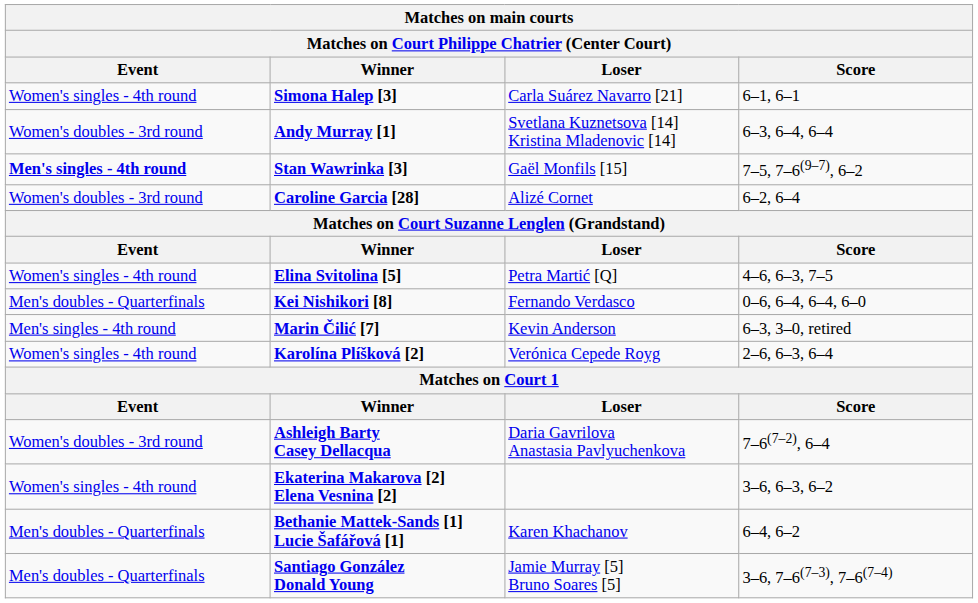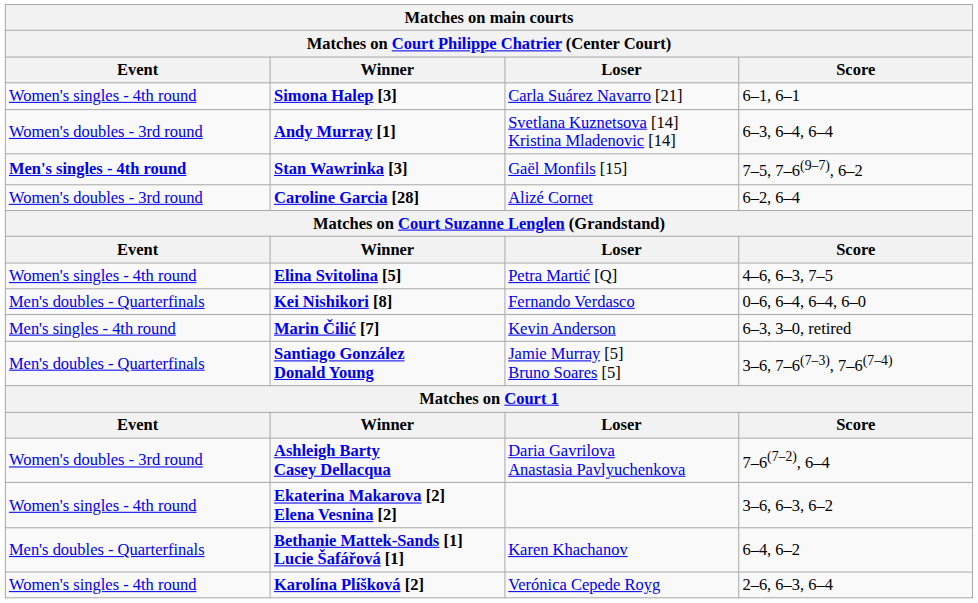 <table class="wikitable collapsible uncollapsed" style=margin:auto>
 <tr>
 <th colspan=4 style=white-space:nowrap>Matches on main courts</th>
 </tr>
 <tr>
 <th colspan=4><strong>Matches on <a href='#'>Court Philippe Chatrier</a> (Center Court)</strong></th>
 </tr>
 <tr>
 <th width=250>Event</th>
 <th width=220>Winner</th>
 <th width=220>Loser</th>
 <th width=220>Score</th>
 </tr>
 <tr>
 <td><a href='#'>Women's singles - 4th round</a></td>
 <td> <strong><a href='#'>Simona Halep</a> [3]</strong></td>
 <td> <a href='#'>Carla Suárez Navarro</a> [21]</td>
 <td>6–1, 6–1</td>
 </tr>
 <tr>
 <td><a href='#'>Women's doubles - 3rd round</a></td>
 <td> <strong><a href='#'>Andy Murray</a> [1]</strong></td>
 <td> <a href='#'>Svetlana Kuznetsova</a> [14]<br>  <a href='#'>Kristina Mladenovic</a> [14]</td>
 <td>6–3, 6–4, 6–4</td>
 </tr>
 <tr>
 <td><strong><a href='#'>Men's singles - 4th round</a></strong></td>
 <td> <strong><a href='#'>Stan Wawrinka</a> [3]</strong></td>
 <td> <a href='#'>Gaël Monfils</a> [15]</td>
 <td>7–5, 7–6<sup>(9–7)</sup>, 6–2</td>
 </tr>
 <tr>
 <td><a href='#'>Women's doubles - 3rd round</a></td>
 <td> <strong><a href='#'>Caroline Garcia</a> [28]</strong></td>
 <td> <a href='#'>Alizé Cornet</a></td>
 <td>6–2, 6–4</td>
 </tr>
 <tr>
 <th colspan=4><strong>Matches on <a href='#'>Court Suzanne Lenglen</a> (Grandstand)</strong></th>
 </tr>
 <tr>
 <th width=250>Event</th>
 <th width=220>Winner</th>
 <th width=220>Loser</th>
 <th width=220>Score</th>
 </tr>
 <tr>
 <td><a href='#'>Women's singles - 4th round</a></td>
 <td> <strong><a href='#'>Elina Svitolina</a> [5]</strong></td>
 <td> <a href='#'>Petra Martić</a> [Q]</td>
 <td>4–6, 6–3, 7–5</td>
 </tr>
 <tr>
 <td><a href='#'>Men's doubles - Quarterfinals</a></td>
 <td> <strong><a href='#'>Kei Nishikori</a> [8]</strong></td>
 <td> <a href='#'>Fernando Verdasco</a></td>
 <td>0–6, 6–4, 6–4, 6–0</td>
 </tr>
 <tr>
 <td><a href='#'>Men's singles - 4th round</a></td>
 <td> <strong><a href='#'>Marin Čilić</a> [7]</strong></td>
 <td> <a href='#'>Kevin Anderson</a></td>
 <td>6–3, 3–0, retired</td>
 </tr>
 <tr>
-<td><a href='#'>Women's singles - 4th round</a></td>
-<td> <strong><a href='#'>Karolína Plíšková</a> [2]</strong></td>
-<td> <a href='#'>Verónica Cepede Royg</a></td>
-<td>2–6, 6–3, 6–4</td>
+<td><a href='#'>Men's doubles - Quarterfinals</a></td>
+<td> <strong><a href='#'>Santiago González</a> <br>  <a href='#'>Donald Young</a></strong></td>
+<td> <a href='#'>Jamie Murray</a> [5]<br>  <a href='#'>Bruno Soares</a> [5]</td>
+<td>3–6, 7–6<sup>(7–3)</sup>, 7–6<sup>(7–4)</sup></td>
 </tr>
 <tr>
 <th colspan=4><strong>Matches on <a href='#'>Court 1</a></strong></th>
 </tr>
 <tr>
 <th width=250>Event</th>
 <th width=220>Winner</th>
 <th width=220>Loser</th>
 <th width=220>Score</th>
 </tr>
 <tr>
 <td><a href='#'>Women's doubles - 3rd round</a></td>
 <td> <strong><a href='#'>Ashleigh Barty</a></strong><br> <strong><a href='#'>Casey Dellacqua</a></strong></td>
 <td> <a href='#'>Daria Gavrilova</a><br> <a href='#'>Anastasia Pavlyuchenkova</a></td>
 <td>7–6<sup>(7–2)</sup>, 6–4</td>
 </tr>
 <tr>
 <td><a href='#'>Women's singles - 4th round</a></td>
 <td> <strong><a href='#'>Ekaterina Makarova</a> [2]</strong><br> <strong><a href='#'>Elena Vesnina</a> [2]</strong></td>
 <td></td>
 <td>3–6, 6–3, 6–2</td>
 </tr>
 <tr>
 <td><a href='#'>Men's doubles - Quarterfinals</a></td>
 <td> <strong><a href='#'>Bethanie Mattek-Sands</a> [1]<br>  <a href='#'>Lucie Šafářová</a> [1]</strong></td>
 <td> <a href='#'>Karen Khachanov</a></td>
 <td>6–4, 6–2</td>
 </tr>
 <tr>
-<td><a href='#'>Men's doubles - Quarterfinals</a></td>
-<td> <strong><a href='#'>Santiago González</a> <br>  <a href='#'>Donald Young</a></strong></td>
-<td> <a href='#'>Jamie Murray</a> [5]<br>  <a href='#'>Bruno Soares</a> [5]</td>
-<td>3–6, 7–6<sup>(7–3)</sup>, 7–6<sup>(7–4)</sup></td>
+<td><a href='#'>Women's singles - 4th round</a></td>
+<td> <strong><a href='#'>Karolína Plíšková</a> [2]</strong></td>
+<td> <a href='#'>Verónica Cepede Royg</a></td>
+<td>2–6, 6–3, 6–4</td>
 </tr>
 </table>
